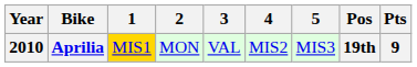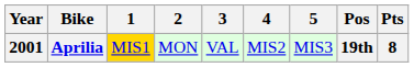 <table class="wikitable" style="text-align:center; font-size:90%">
 <tr>
 <th>Year</th>
 <th>Bike</th>
 <th>1</th>
 <th>2</th>
 <th>3</th>
 <th>4</th>
 <th>5</th>
 <th>Pos</th>
 <th>Pts</th>
 </tr>
 <tr>
-<th>2010</th>
+<th>2001</th>
 <th><a href='#'>Aprilia</a></th>
 <td style="background: gold;"><a href='#'>MIS1</a></td>
 <td style="background:#dfffdf;"><a href='#'>MON</a><br></td>
 <td style="background:#dfffdf;"><a href='#'>VAL</a><br></td>
 <td style="background:#dfffdf;"><a href='#'>MIS2</a><br></td>
 <td style="background:#dfffdf;"><a href='#'>MIS3</a><br></td>
 <th>19th</th>
-<th>9</th>
+<th>8</th>
 </tr>
 </table>
